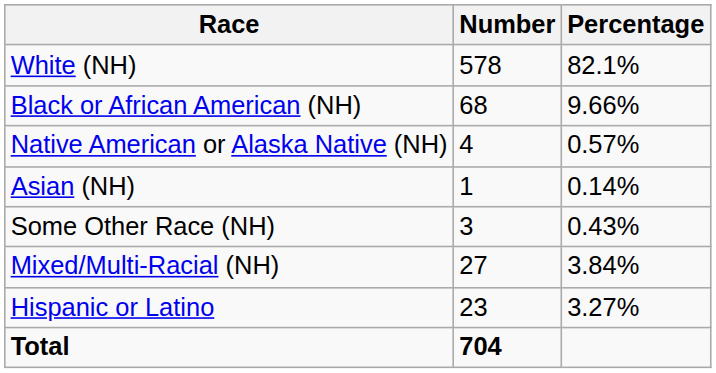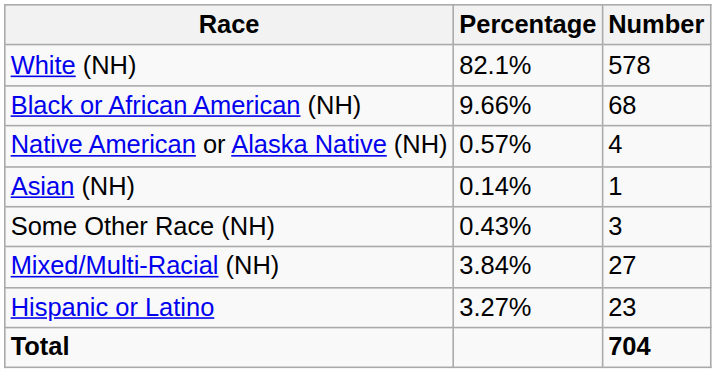 <table class="wikitable">
 <tr>
 <th>Race</th>
+<th>Percentage</th>
 <th>Number</th>
-<th>Percentage</th>
 </tr>
 <tr>
 <td><a href='#'>White</a> (NH)</td>
+<td>82.1%</td>
 <td>578</td>
-<td>82.1%</td>
 </tr>
 <tr>
 <td><a href='#'>Black or African American</a> (NH)</td>
+<td>9.66%</td>
 <td>68</td>
-<td>9.66%</td>
 </tr>
 <tr>
 <td><a href='#'>Native American</a> or <a href='#'>Alaska Native</a> (NH)</td>
+<td>0.57%</td>
 <td>4</td>
-<td>0.57%</td>
 </tr>
 <tr>
 <td><a href='#'>Asian</a> (NH)</td>
+<td>0.14%</td>
 <td>1</td>
-<td>0.14%</td>
 </tr>
 <tr>
 <td>Some Other Race (NH)</td>
+<td>0.43%</td>
 <td>3</td>
-<td>0.43%</td>
 </tr>
 <tr>
 <td><a href='#'>Mixed/Multi-Racial</a> (NH)</td>
+<td>3.84%</td>
 <td>27</td>
-<td>3.84%</td>
 </tr>
 <tr>
 <td><a href='#'>Hispanic or Latino</a></td>
+<td>3.27%</td>
 <td>23</td>
-<td>3.27%</td>
 </tr>
 <tr>
 <td><strong>Total</strong></td>
+<td></td>
 <td><strong>704</strong></td>
-<td></td>
 </tr>
 </table>
